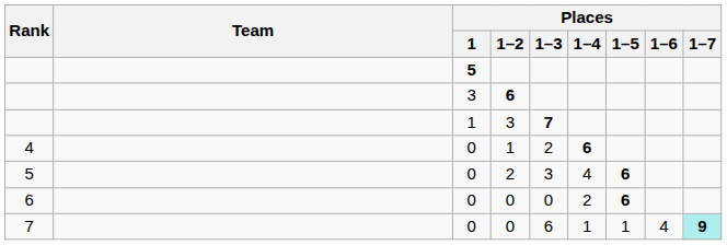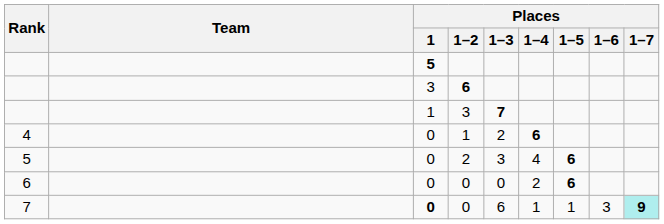 <table class="wikitable" style="text-align:center">
 <tr>
 <th rowspan="2" width=40>Rank</th>
 <th rowspan="2" width=380>Team</th>
 <th colspan="7">Places</th>
 </tr>
 <tr>
 <th width=30>1</th>
 <th width=30>1–2</th>
 <th width=30>1–3</th>
 <th width=30>1–4</th>
 <th width=30>1–5</th>
 <th width=30>1–6</th>
 <th width=30>1–7</th>
 </tr>
 <tr>
 <td></td>
 <td align=left></td>
 <td><strong>5</strong></td>
 <td></td>
 <td></td>
 <td></td>
 <td></td>
 <td></td>
 <td></td>
 </tr>
 <tr>
 <td></td>
 <td align=left></td>
 <td>3</td>
 <td><strong>6</strong></td>
 <td></td>
 <td></td>
 <td></td>
 <td></td>
 <td></td>
 </tr>
 <tr>
 <td></td>
 <td align=left></td>
 <td>1</td>
 <td>3</td>
 <td><strong>7</strong></td>
 <td></td>
 <td></td>
 <td></td>
 <td></td>
 </tr>
 <tr>
 <td>4</td>
 <td align=left></td>
 <td>0</td>
 <td>1</td>
 <td>2</td>
 <td><strong>6</strong></td>
 <td></td>
 <td></td>
 <td></td>
 </tr>
 <tr>
 <td>5</td>
 <td align=left></td>
 <td>0</td>
 <td>2</td>
 <td>3</td>
 <td>4</td>
 <td><strong>6</strong></td>
 <td></td>
 <td></td>
 </tr>
 <tr>
 <td>6</td>
 <td align=left></td>
 <td>0</td>
 <td>0</td>
 <td>0</td>
 <td>2</td>
 <td><strong>6</strong></td>
 <td></td>
 <td></td>
 </tr>
 <tr>
 <td>7</td>
 <td align=left></td>
-<td>0</td>
+<td><strong>0</strong></td>
 <td>0</td>
 <td>6</td>
 <td>1</td>
 <td>1</td>
-<td>4</td>
+<td>3</td>
 <td style="background: paleturquoise;"><strong>9</strong></td>
 </tr>
 </table>
